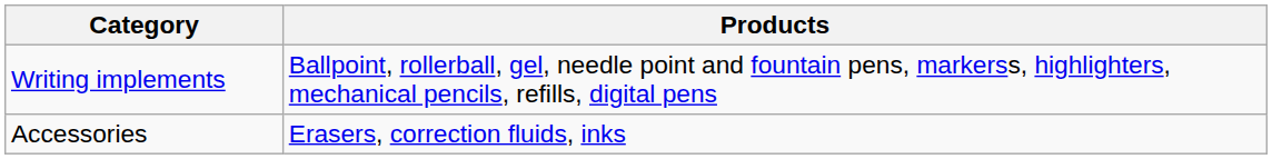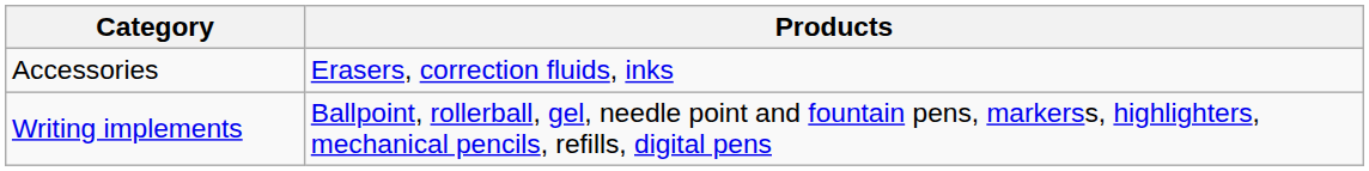 <table class="wikitable" width="800px">
 <tr>
 <th width= 150px>Category</th>
 <th width= 550px>Products</th>
 </tr>
 <tr>
+<td>Accessories</td>
+<td><a href='#'>Erasers</a>, <a href='#'>correction fluids</a>, <a href='#'>inks</a></td>
+</tr>
+<tr>
 <td><a href='#'>Writing implements</a></td>
 <td><a href='#'>Ballpoint</a>, <a href='#'>rollerball</a>, <a href='#'>gel</a>, needle point and <a href='#'>fountain</a> pens, <a href='#'>markers</a>s, <a href='#'>highlighters</a>, <a href='#'>mechanical pencils</a>, refills, <a href='#'>digital pens</a></td>
 </tr>
-<tr>
-<td>Accessories</td>
-<td><a href='#'>Erasers</a>, <a href='#'>correction fluids</a>, <a href='#'>inks</a></td>
-</tr>
 </table>
